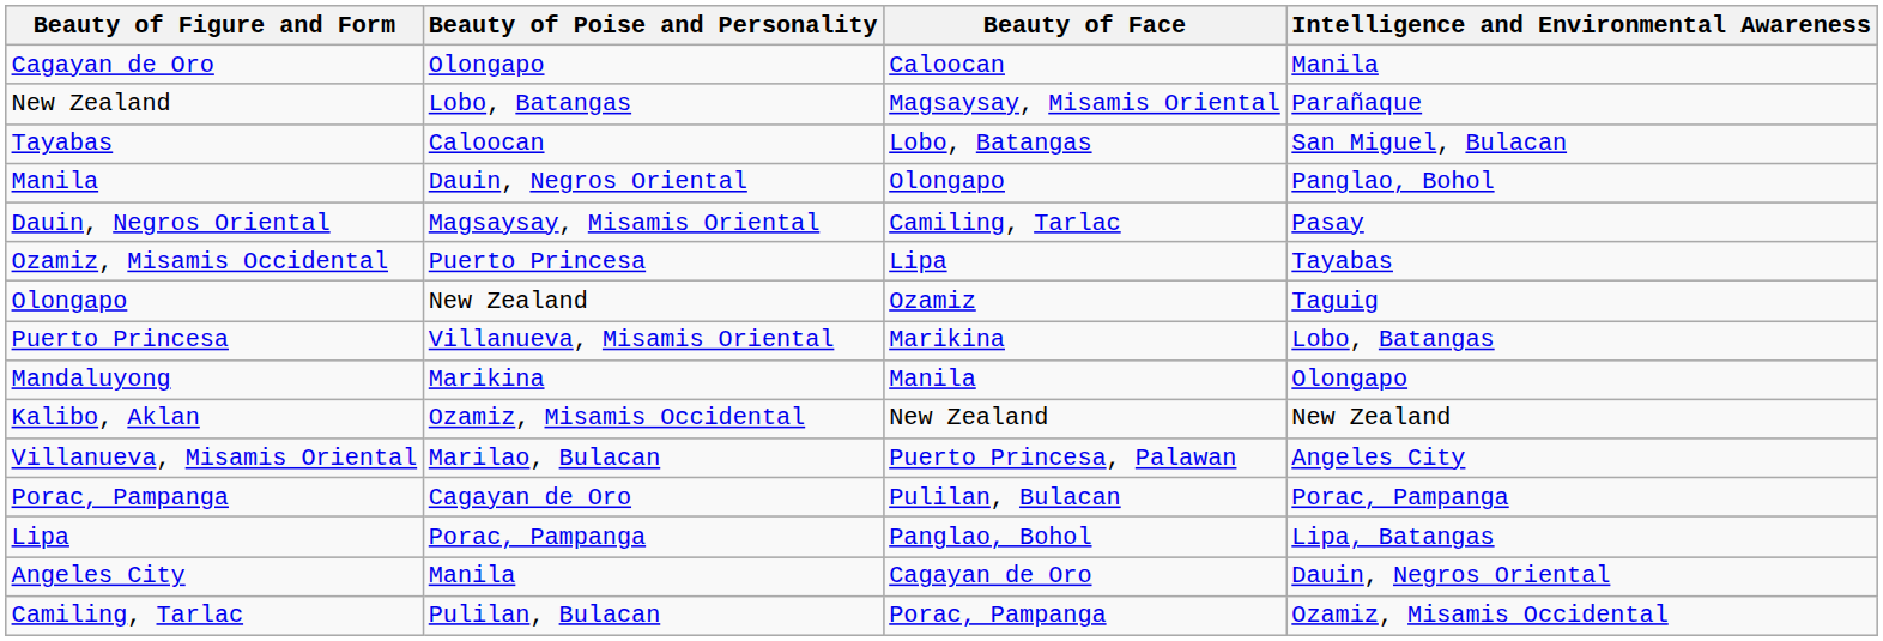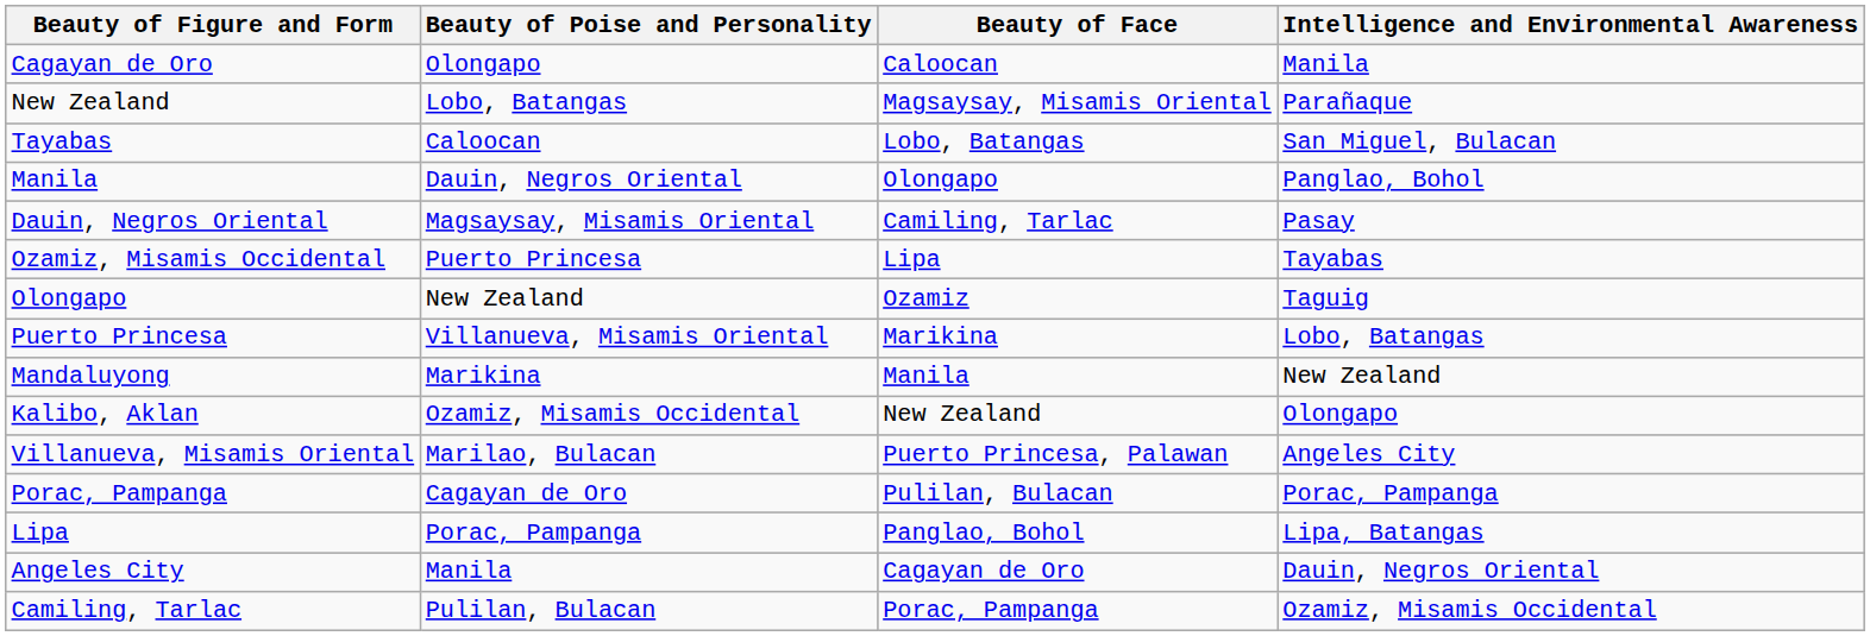 <table class="sortable wikitable">
 <tr bgcolor"#CCCCCC">
 <th>Beauty of Figure and Form</th>
 <th>Beauty of Poise and Personality</th>
 <th>Beauty of Face</th>
 <th>Intelligence and Environmental Awareness</th>
 </tr>
 <tr>
 <td><a href='#'>Cagayan de Oro</a></td>
 <td><a href='#'>Olongapo</a></td>
 <td><a href='#'>Caloocan</a></td>
 <td><a href='#'>Manila</a></td>
 </tr>
 <tr>
 <td>New Zealand</td>
 <td><a href='#'>Lobo</a>, <a href='#'>Batangas</a></td>
 <td><a href='#'>Magsaysay</a>, <a href='#'>Misamis Oriental</a></td>
 <td><a href='#'>Parañaque</a></td>
 </tr>
 <tr>
 <td><a href='#'>Tayabas</a></td>
 <td><a href='#'>Caloocan</a></td>
 <td><a href='#'>Lobo</a>, <a href='#'>Batangas</a></td>
 <td><a href='#'>San Miguel</a>, <a href='#'>Bulacan</a></td>
 </tr>
 <tr>
 <td><a href='#'>Manila</a></td>
 <td><a href='#'>Dauin</a>, <a href='#'>Negros Oriental</a></td>
 <td><a href='#'>Olongapo</a></td>
 <td><a href='#'>Panglao, Bohol</a></td>
 </tr>
 <tr>
 <td><a href='#'>Dauin</a>, <a href='#'>Negros Oriental</a></td>
 <td><a href='#'>Magsaysay</a>, <a href='#'>Misamis Oriental</a></td>
 <td><a href='#'>Camiling</a>, <a href='#'>Tarlac</a></td>
 <td><a href='#'>Pasay</a></td>
 </tr>
 <tr>
 <td><a href='#'>Ozamiz</a>, <a href='#'>Misamis Occidental</a></td>
 <td><a href='#'>Puerto Princesa</a></td>
 <td><a href='#'>Lipa</a></td>
 <td><a href='#'>Tayabas</a></td>
 </tr>
 <tr>
 <td><a href='#'>Olongapo</a></td>
 <td>New Zealand</td>
 <td><a href='#'>Ozamiz</a></td>
 <td><a href='#'>Taguig</a></td>
 </tr>
 <tr>
 <td><a href='#'>Puerto Princesa</a></td>
 <td><a href='#'>Villanueva</a>, <a href='#'>Misamis Oriental</a></td>
 <td><a href='#'>Marikina</a></td>
 <td><a href='#'>Lobo</a>, <a href='#'>Batangas</a></td>
 </tr>
 <tr>
 <td><a href='#'>Mandaluyong</a></td>
 <td><a href='#'>Marikina</a></td>
 <td><a href='#'>Manila</a></td>
-<td><a href='#'>Olongapo</a></td>
+<td>New Zealand</td>
 </tr>
 <tr>
 <td><a href='#'>Kalibo</a>, <a href='#'>Aklan</a></td>
 <td><a href='#'>Ozamiz</a>, <a href='#'>Misamis Occidental</a></td>
 <td>New Zealand</td>
-<td>New Zealand</td>
+<td><a href='#'>Olongapo</a></td>
 </tr>
 <tr>
 <td><a href='#'>Villanueva</a>, <a href='#'>Misamis Oriental</a></td>
 <td><a href='#'>Marilao</a>, <a href='#'>Bulacan</a></td>
 <td><a href='#'>Puerto Princesa</a>, <a href='#'>Palawan</a></td>
 <td><a href='#'>Angeles City</a></td>
 </tr>
 <tr>
 <td><a href='#'>Porac, Pampanga</a></td>
 <td><a href='#'>Cagayan de Oro</a></td>
 <td><a href='#'>Pulilan</a>, <a href='#'>Bulacan</a></td>
 <td><a href='#'>Porac, Pampanga</a></td>
 </tr>
 <tr>
 <td><a href='#'>Lipa</a></td>
 <td><a href='#'>Porac, Pampanga</a></td>
 <td><a href='#'>Panglao, Bohol</a></td>
 <td><a href='#'>Lipa, Batangas</a></td>
 </tr>
 <tr>
 <td><a href='#'>Angeles City</a></td>
 <td><a href='#'>Manila</a></td>
 <td><a href='#'>Cagayan de Oro</a></td>
 <td><a href='#'>Dauin</a>, <a href='#'>Negros Oriental</a></td>
 </tr>
 <tr>
 <td><a href='#'>Camiling</a>, <a href='#'>Tarlac</a></td>
 <td><a href='#'>Pulilan</a>, <a href='#'>Bulacan</a></td>
 <td><a href='#'>Porac, Pampanga</a></td>
 <td><a href='#'>Ozamiz</a>, <a href='#'>Misamis Occidental</a></td>
 </tr>
 </table>
